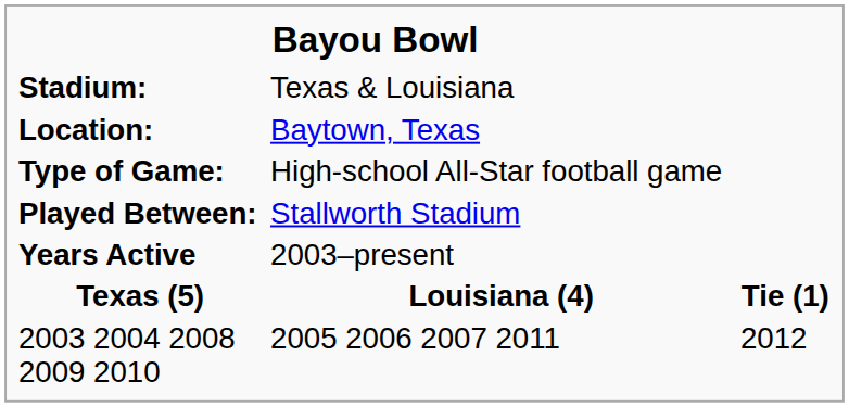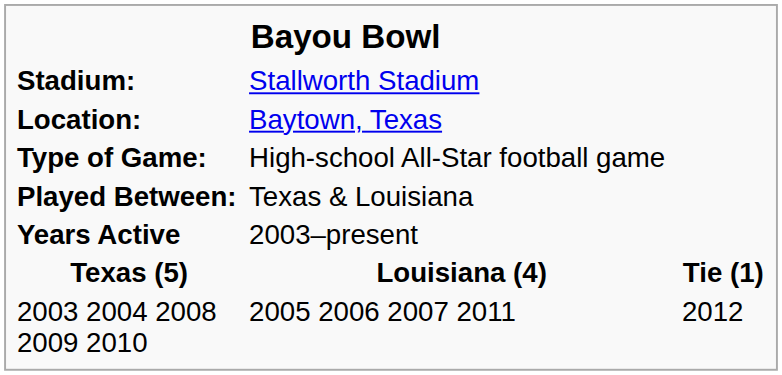 <table class="infobox" style="width:28em; font-size:90%;">
 <tr>
 <td colspan="2" style="font-size: larger; text-align: center;"><strong>Bayou Bowl </strong></td>
 </tr>
 <tr>
 <td><strong>Stadium:</strong></td>
-<td>Texas & Louisiana</td>
+<td><a href='#'>Stallworth Stadium</a></td>
 </tr>
 <tr>
 <td><strong>Location:</strong></td>
 <td><a href='#'>Baytown, Texas</a></td>
 </tr>
 <tr>
 <td><strong>Type of Game:</strong></td>
 <td>High-school All-Star football game</td>
 </tr>
 <tr>
 <td><strong>Played Between:</strong></td>
-<td><a href='#'>Stallworth Stadium</a></td>
+<td>Texas & Louisiana</td>
 </tr>
 <tr>
 <td><strong>Years Active</strong></td>
 <td>2003–present</td>
 </tr>
 <tr>
 <th>Texas (5)</th>
 <th>Louisiana (4)</th>
 <th>Tie (1)</th>
 </tr>
 <tr>
 <td valign="top">2003 2004 2008<br> 2009 2010</td>
 <td valign="top">2005 2006 2007 2011</td>
 <td valign='top'>2012</td>
 </tr>
 </table>
